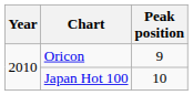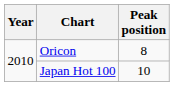 <table class="wikitable">
 <tr>
 <th>Year</th>
 <th>Chart</th>
 <th>Peak<br>position</th>
 </tr>
 <tr>
 <td rowspan="2">2010</td>
 <td><a href='#'>Oricon</a></td>
-<td style="text-align:center">9</td>
+<td style="text-align:center">8</td>
 </tr>
 <tr>
 <td><a href='#'>Japan Hot 100</a></td>
 <td style="text-align:center">10</td>
 </tr>
 </table>
